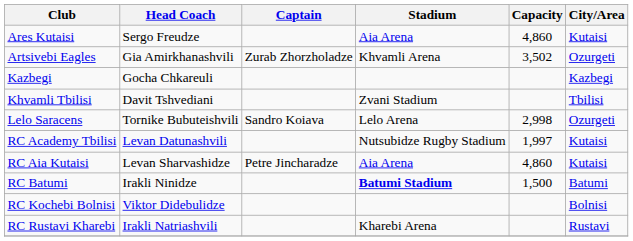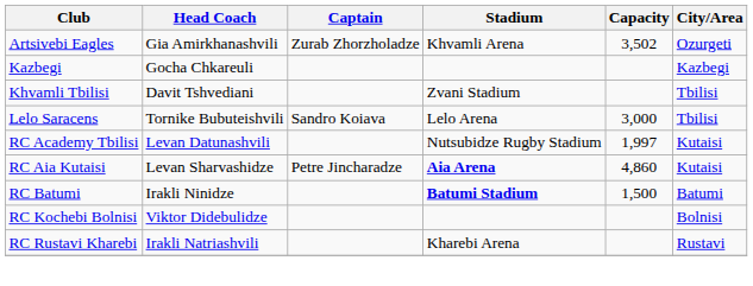 <table class="wikitable sortable">
 <tr>
 <th>Club</th>
 <th><a href='#'>Head Coach</a></th>
 <th><a href='#'>Captain</a></th>
 <th>Stadium</th>
 <th>Capacity</th>
 <th>City/Area</th>
-</tr>
-<tr>
-<td><a href='#'>Ares Kutaisi</a></td>
-<td> Sergo Freudze</td>
-<td></td>
-<td><a href='#'>Aia Arena</a></td>
-<td align=center>4,860</td>
-<td><a href='#'>Kutaisi</a></td>
 </tr>
 <tr>
 <td><a href='#'>Artsivebi Eagles</a></td>
 <td> Gia Amirkhanashvili</td>
 <td> Zurab Zhorzholadze</td>
 <td>Khvamli Arena</td>
 <td align="center">3,502</td>
 <td><a href='#'>Ozurgeti</a></td>
 </tr>
 <tr>
 <td><a href='#'>Kazbegi</a></td>
 <td> Gocha Chkareuli</td>
 <td></td>
 <td></td>
 <td align=center></td>
 <td><a href='#'>Kazbegi</a></td>
 </tr>
 <tr>
 <td><a href='#'>Khvamli Tbilisi</a></td>
 <td> Davit Tshvediani</td>
 <td></td>
 <td>Zvani Stadium</td>
 <td align="center"></td>
 <td><a href='#'>Tbilisi</a></td>
 </tr>
 <tr>
 <td><a href='#'>Lelo Saracens</a></td>
 <td> Tornike Bubuteishvili</td>
 <td> Sandro Koiava</td>
 <td>Lelo Arena</td>
-<td align="center">2,998</td>
-<td><a href='#'>Ozurgeti</a></td>
+<td align="center">3,000</td>
+<td><a href='#'>Tbilisi</a></td>
 </tr>
 <tr>
 <td><a href='#'>RC Academy Tbilisi</a></td>
 <td> <a href='#'>Levan Datunashvili</a></td>
 <td></td>
 <td>Nutsubidze Rugby Stadium</td>
 <td align="center">1,997</td>
 <td><a href='#'>Kutaisi</a></td>
 </tr>
 <tr>
 <td><a href='#'>RC Aia Kutaisi</a></td>
 <td> Levan Sharvashidze</td>
 <td> Petre Jincharadze</td>
-<td><a href='#'>Aia Arena</a></td>
+<td><strong><a href='#'>Aia Arena</a></strong></td>
 <td align="center">4,860</td>
 <td><a href='#'>Kutaisi</a></td>
 </tr>
 <tr>
 <td><a href='#'>RC Batumi</a></td>
 <td> Irakli Ninidze</td>
 <td></td>
 <td><strong><a href='#'>Batumi Stadium</a></strong></td>
 <td align="center">1,500</td>
 <td><a href='#'>Batumi</a></td>
 </tr>
 <tr>
 <td><a href='#'>RC Kochebi Bolnisi</a></td>
 <td> <a href='#'>Viktor Didebulidze</a></td>
 <td></td>
 <td></td>
 <td align="center"></td>
 <td><a href='#'>Bolnisi</a></td>
 </tr>
 <tr>
 <td><a href='#'>RC Rustavi Kharebi</a></td>
 <td> <a href='#'>Irakli Natriashvili</a></td>
 <td></td>
 <td>Kharebi Arena</td>
 <td align="center"></td>
 <td><a href='#'>Rustavi</a></td>
 </tr>
 <tr>
 </tr>
 </table>
